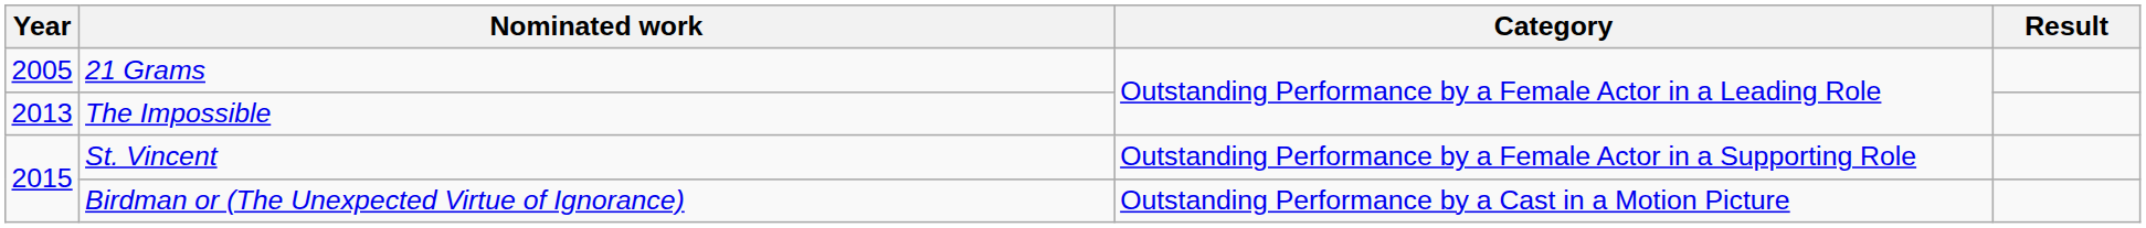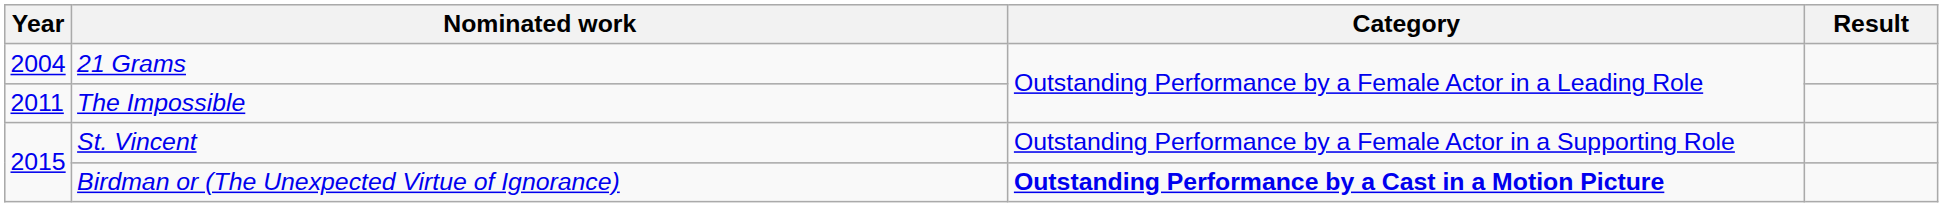 <table class=wikitable>
 <tr>
 <th scope="col" style="width:1em;">Year</th>
 <th scope="col" style="width:39em;">Nominated work</th>
 <th scope="col" style="width:33em;">Category</th>
 <th scope="col" style="width:5em;">Result</th>
 </tr>
 <tr>
-<td><a href='#'>2005</a></td>
+<td><a href='#'>2004</a></td>
 <td><em><a href='#'>21 Grams</a></em></td>
 <td rowspan="2"><a href='#'>Outstanding Performance by a Female Actor in a Leading Role</a></td>
 <td></td>
 </tr>
 <tr>
-<td><a href='#'>2013</a></td>
+<td><a href='#'>2011</a></td>
 <td><em><a href='#'>The Impossible</a></em></td>
 <td></td>
 </tr>
 <tr>
 <td rowspan="2"><a href='#'>2015</a></td>
 <td><em><a href='#'>St. Vincent</a></em></td>
 <td><a href='#'>Outstanding Performance by a Female Actor in a Supporting Role</a></td>
 <td></td>
 </tr>
 <tr>
 <td><em><a href='#'>Birdman or (The Unexpected Virtue of Ignorance)</a></em></td>
-<td><a href='#'>Outstanding Performance by a Cast in a Motion Picture</a></td>
+<td><strong><a href='#'>Outstanding Performance by a Cast in a Motion Picture</a></strong></td>
 <td></td>
 </tr>
 </table>
